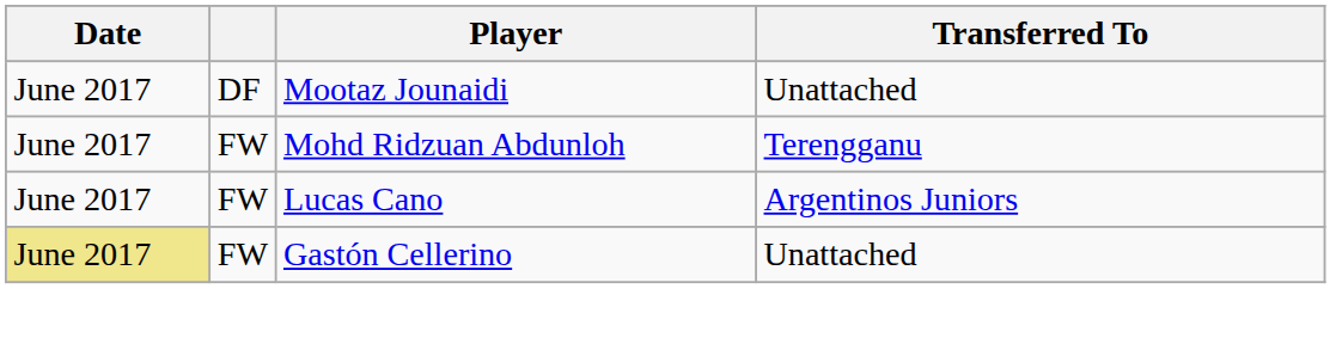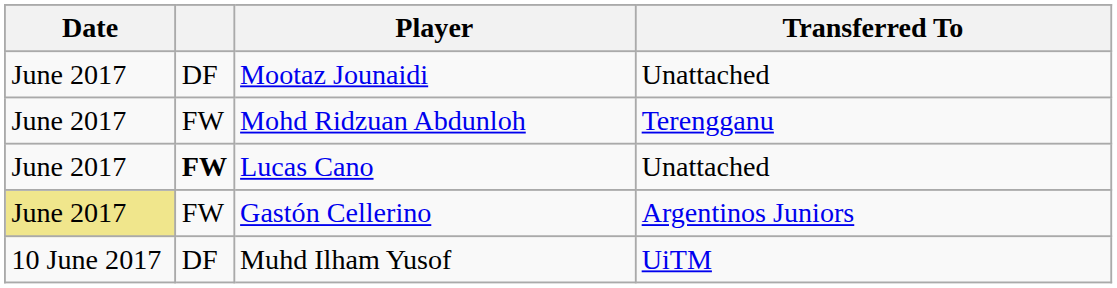 <table class="wikitable plainrowheaders sortable" style="font-size:95%">
 <tr>
 <th scope=col style="width:85px;"><strong>Date</strong></th>
 <th></th>
 <th scope=col style="width:210px;"><strong>Player</strong></th>
 <th scope=col style="width:250px;"><strong>Transferred To</strong></th>
 </tr>
 <tr>
 <td>June 2017</td>
 <td>DF</td>
 <td> <a href='#'>Mootaz Jounaidi</a></td>
 <td>Unattached</td>
 </tr>
 <tr>
 <td>June 2017</td>
 <td>FW</td>
 <td> <a href='#'>Mohd Ridzuan Abdunloh</a></td>
 <td> <a href='#'>Terengganu</a></td>
 </tr>
 <tr>
 <td>June 2017</td>
-<td>FW</td>
+<td><strong>FW</strong></td>
 <td> <a href='#'>Lucas Cano</a></td>
-<td> <a href='#'>Argentinos Juniors</a></td>
+<td>Unattached</td>
 </tr>
 <tr>
 <td style="background: khaki;">June 2017</td>
 <td>FW</td>
 <td> <a href='#'>Gastón Cellerino</a></td>
-<td>Unattached</td>
+<td> <a href='#'>Argentinos Juniors</a></td>
+</tr>
+<tr>
+<td>10 June 2017</td>
+<td>DF</td>
+<td> Muhd Ilham Yusof</td>
+<td> <a href='#'>UiTM</a></td>
 </tr>
 </table>
